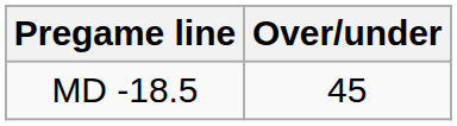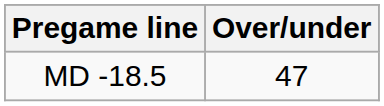 <table class="wikitable">
 <tr align="center">
 <th style=>Pregame line</th>
 <th style=>Over/under</th>
 </tr>
 <tr align="center">
 <td>MD -18.5</td>
-<td>45</td>
+<td>47</td>
 </tr>
 </table>
